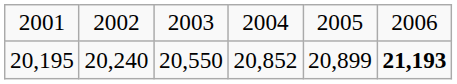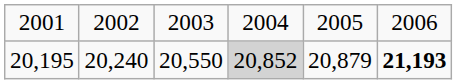 <table class="wikitable" style="text-align:center">
 <tr>
 <td>2001</td>
 <td>2002</td>
 <td>2003</td>
 <td>2004</td>
 <td>2005</td>
 <td>2006</td>
 </tr>
 <tr>
 <td>20,195</td>
 <td>20,240</td>
 <td>20,550</td>
-<td>20,852</td>
-<td>20,899</td>
+<td style="background: lightgrey;">20,852</td>
+<td>20,879</td>
 <td><strong>21,193</strong></td>
 </tr>
 </table>
